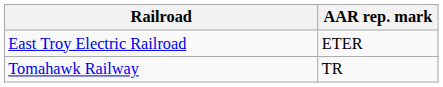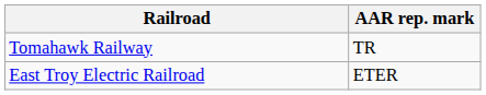 <table class="wikitable" border="1">
 <tr>
 <th width="300px">Railroad</th>
 <th width="110px">AAR rep. mark</th>
 </tr>
 <tr>
+<td><a href='#'>Tomahawk Railway</a></td>
+<td>TR</td>
+</tr>
+<tr>
 <td width="300px"><a href='#'>East Troy Electric Railroad</a></td>
 <td width="110px">ETER</td>
 </tr>
-<tr>
-<td><a href='#'>Tomahawk Railway</a></td>
-<td>TR</td>
-</tr>
 </table>
